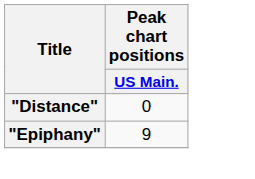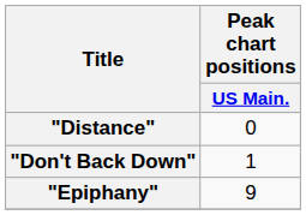 <table class="wikitable plainrowheaders" style="text-align:center;">
 <tr>
 <th rowspan="2" scope="col">Title</th>
 <th scope="col">Peak chart positions</th>
 </tr>
 <tr>
 <th style="width:5em; font-size:90%;"><a href='#'>US Main.</a></th>
 </tr>
 <tr>
 <th scope="row">"Distance"</th>
 <td>0</td>
 </tr>
 <tr>
+<th scope="row">"Don't Back Down"</th>
+<td>1</td>
+</tr>
+<tr>
 <th scope="row">"Epiphany"</th>
 <td>9</td>
 </tr>
 <tr>
 </tr>
 </table>
